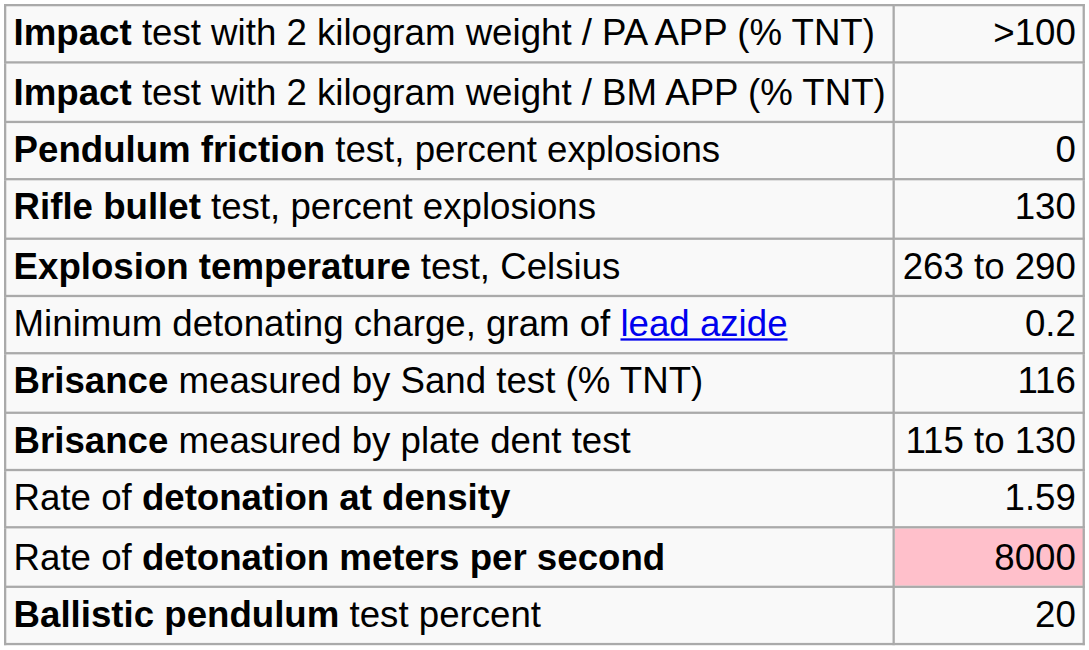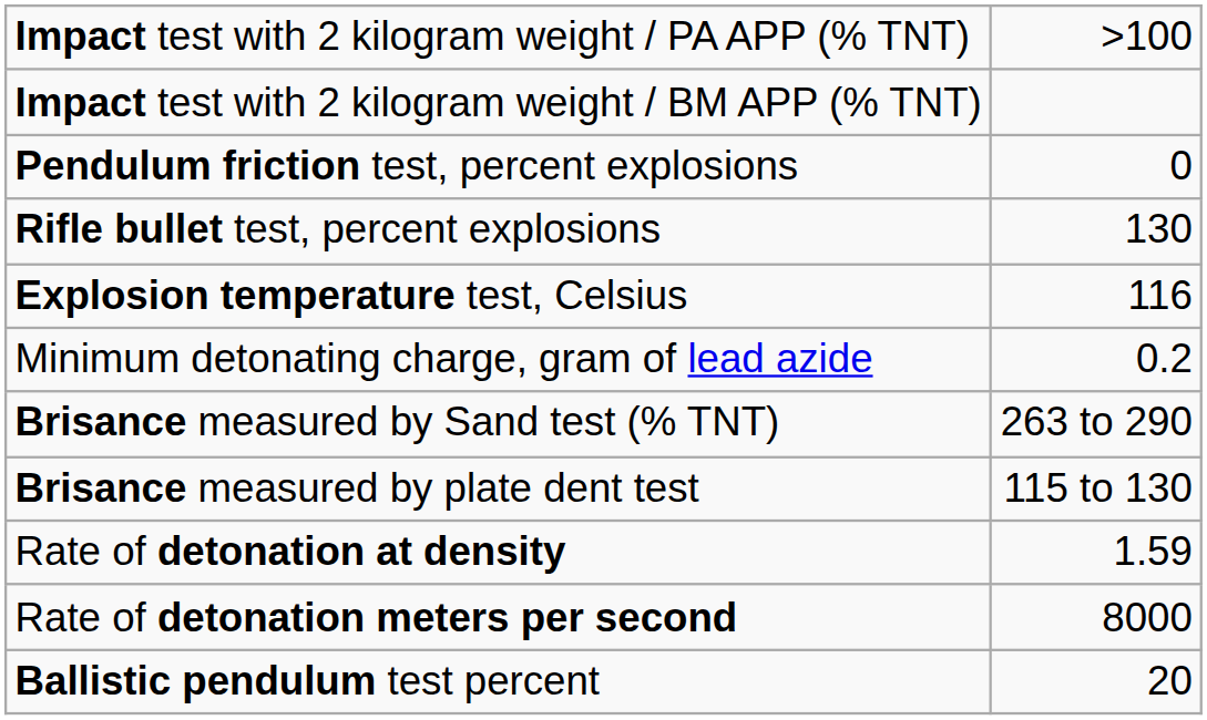 <table class="wikitable">
 <tr>
 <td><strong>Impact</strong> test with 2 kilogram weight / PA APP (% TNT)</td>
 <td style="text-align:right;">>100</td>
 </tr>
 <tr>
 <td><strong>Impact</strong> test with 2 kilogram weight / BM APP (% TNT)</td>
 <td></td>
 </tr>
 <tr>
 <td><strong>Pendulum friction</strong> test, percent explosions</td>
 <td style="text-align:right;">0</td>
 </tr>
 <tr>
 <td><strong>Rifle bullet</strong> test, percent explosions</td>
 <td style="text-align:right;">130</td>
 </tr>
 <tr>
 <td><strong>Explosion temperature</strong> test, Celsius</td>
-<td style="text-align:right;">263 to 290</td>
+<td style="text-align:right;">116</td>
 </tr>
 <tr>
 <td>Minimum detonating charge, gram of <a href='#'>lead azide</a></td>
 <td style="text-align:right;">0.2</td>
 </tr>
 <tr>
 <td><strong>Brisance</strong> measured by Sand test (% TNT)</td>
-<td style="text-align:right;">116</td>
+<td style="text-align:right;">263 to 290</td>
 </tr>
 <tr>
 <td><strong>Brisance</strong> measured by plate dent test</td>
 <td style="text-align:right;">115 to 130</td>
 </tr>
 <tr>
 <td>Rate of <strong>detonation at density</strong></td>
 <td style="text-align:right;">1.59</td>
 </tr>
 <tr>
 <td>Rate of <strong>detonation meters per second</strong></td>
-<td style="background: pink; text-align:right;">8000</td>
+<td style="text-align:right;">8000</td>
 </tr>
 <tr>
 <td><strong>Ballistic pendulum</strong> test percent</td>
 <td style="text-align:right;">20</td>
 </tr>
 </table>
